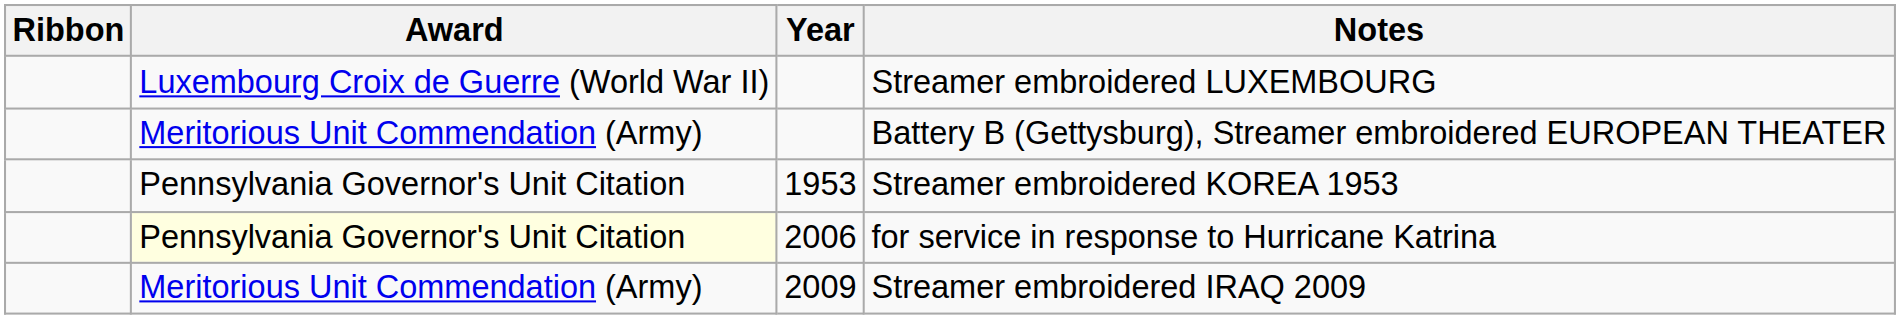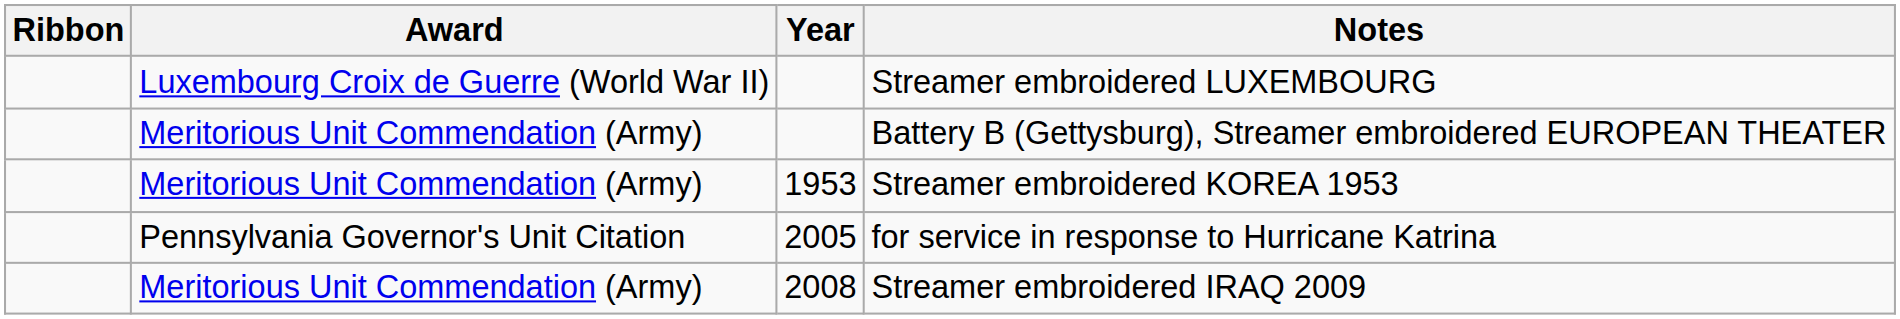 <table class="wikitable">
 <tr>
 <th>Ribbon</th>
 <th>Award</th>
 <th>Year</th>
 <th>Notes</th>
 </tr>
 <tr>
 <td></td>
 <td><a href='#'>Luxembourg Croix de Guerre</a> (World War II)</td>
 <td></td>
 <td>Streamer embroidered LUXEMBOURG</td>
 </tr>
 <tr>
 <td></td>
 <td><a href='#'>Meritorious Unit Commendation</a> (Army)</td>
 <td></td>
 <td>Battery B (Gettysburg), Streamer embroidered EUROPEAN THEATER</td>
 </tr>
 <tr>
 <td></td>
-<td>Pennsylvania Governor's Unit Citation</td>
+<td><a href='#'>Meritorious Unit Commendation</a> (Army)</td>
 <td>1953</td>
 <td>Streamer embroidered KOREA 1953</td>
 </tr>
 <tr>
 <td></td>
-<td style="background: lightyellow;">Pennsylvania Governor's Unit Citation</td>
-<td>2006</td>
+<td>Pennsylvania Governor's Unit Citation</td>
+<td>2005</td>
 <td>for service in response to Hurricane Katrina</td>
 </tr>
 <tr>
 <td></td>
 <td><a href='#'>Meritorious Unit Commendation</a> (Army)</td>
-<td>2009</td>
+<td>2008</td>
 <td>Streamer embroidered IRAQ 2009</td>
 </tr>
 </table>
